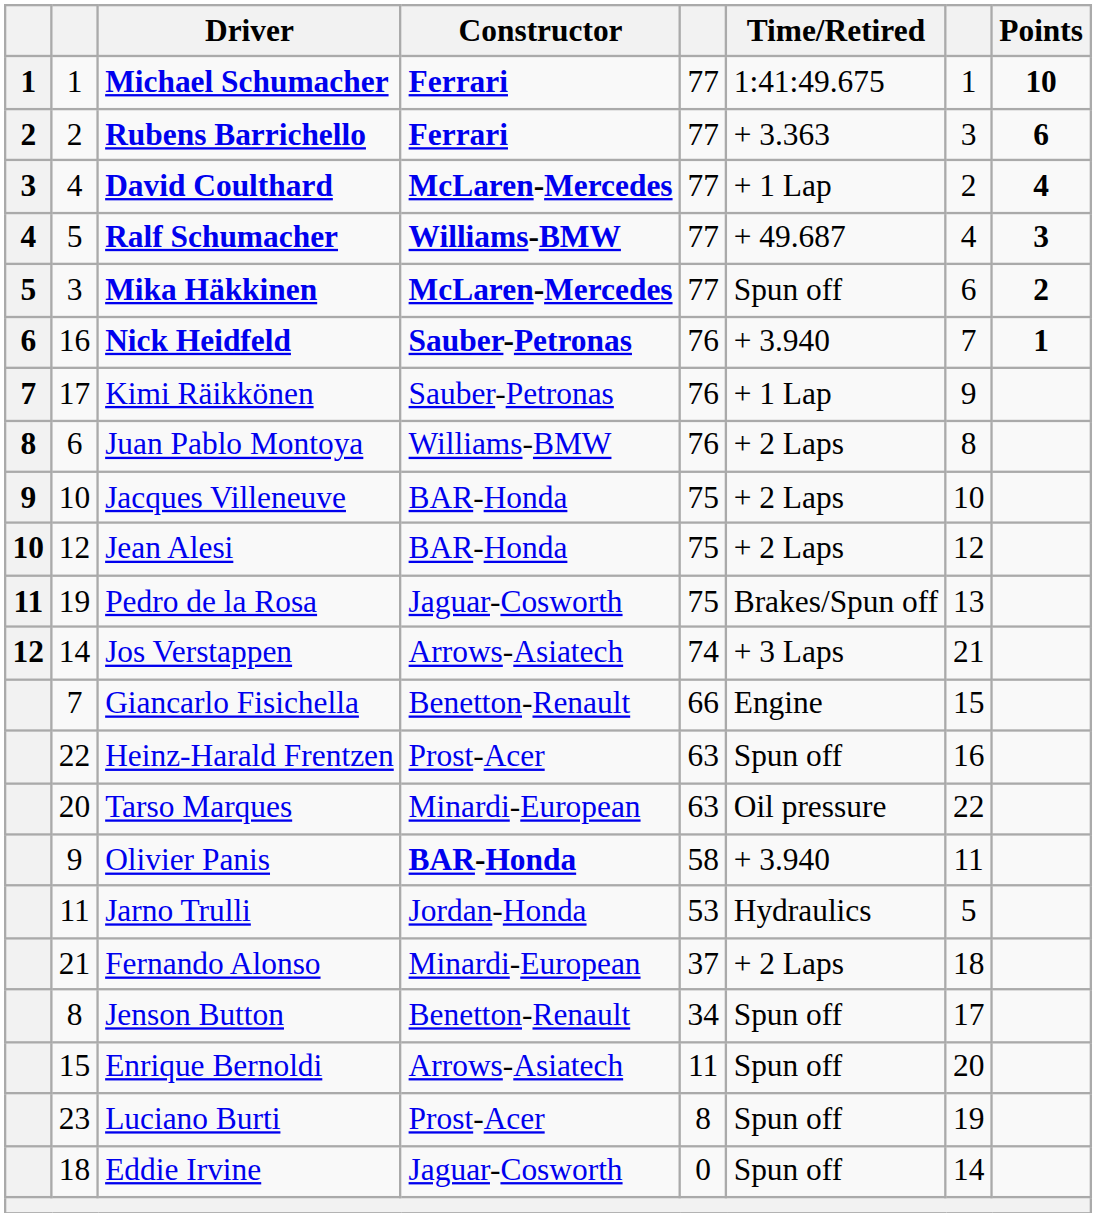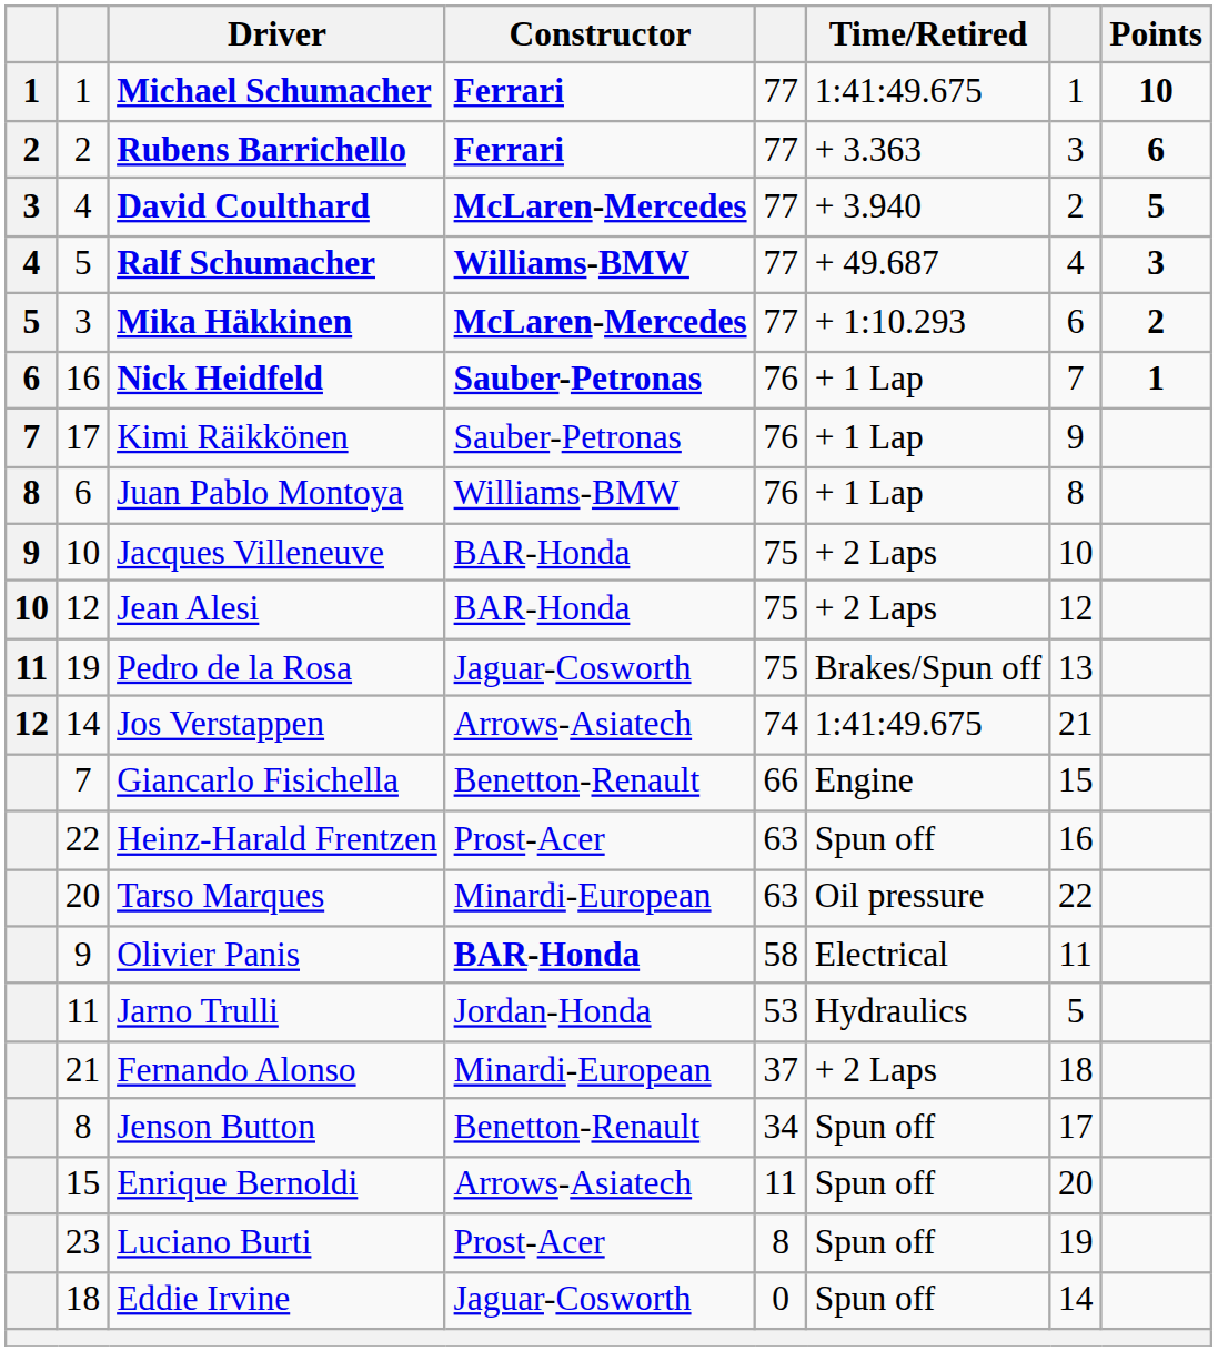 <table class="wikitable sortable" style="font-size: 85%;">
 <tr>
 <th scope="col"></th>
 <th scope="col"></th>
 <th scope="col">Driver</th>
 <th scope="col">Constructor</th>
 <th scope="col" class="unsortable"></th>
 <th scope="col" class="unsortable">Time/Retired</th>
 <th scope="col"></th>
 <th scope="col">Points</th>
 </tr>
 <tr>
 <th scope="row">1</th>
 <td align="center">1</td>
 <td data-sort-value="SCH1"> <strong><a href='#'>Michael Schumacher</a></strong></td>
 <td><strong><a href='#'>Ferrari</a></strong></td>
 <td align="center">77</td>
 <td>1:41:49.675</td>
 <td align="center">1</td>
 <td align="center"><strong>10</strong></td>
 </tr>
 <tr>
 <th scope="row">2</th>
 <td align="center">2</td>
 <td data-sort-value="BAR"> <strong><a href='#'>Rubens Barrichello</a></strong></td>
 <td><strong><a href='#'>Ferrari</a></strong></td>
 <td align="center">77</td>
 <td>+ 3.363</td>
 <td align="center">3</td>
 <td align="center"><strong>6</strong></td>
 </tr>
 <tr>
 <th scope="row">3</th>
 <td align="center">4</td>
 <td data-sort-value="COU"> <strong><a href='#'>David Coulthard</a></strong></td>
 <td><strong><a href='#'>McLaren</a>-<a href='#'>Mercedes</a></strong></td>
 <td align="center">77</td>
-<td>+ 1 Lap</td>
+<td>+ 3.940</td>
 <td align="center">2</td>
-<td align="center"><strong>4</strong></td>
+<td align="center"><strong>5</strong></td>
 </tr>
 <tr>
 <th scope="row">4</th>
 <td align="center">5</td>
 <td data-sort-value="SCH2"> <strong><a href='#'>Ralf Schumacher</a></strong></td>
 <td><strong><a href='#'>Williams</a>-<a href='#'>BMW</a></strong></td>
 <td align="center">77</td>
 <td>+ 49.687</td>
 <td align="center">4</td>
 <td align="center"><strong>3</strong></td>
 </tr>
 <tr>
 <th scope="row">5</th>
 <td align="center">3</td>
 <td data-sort-value="HAK"> <strong><a href='#'>Mika Häkkinen</a></strong></td>
 <td><strong><a href='#'>McLaren</a>-<a href='#'>Mercedes</a></strong></td>
 <td align="center">77</td>
-<td>Spun off</td>
+<td>+ 1:10.293</td>
 <td align="center">6</td>
 <td align="center"><strong>2</strong></td>
 </tr>
 <tr>
 <th scope="row">6</th>
 <td align="center">16</td>
 <td data-sort-value="HEI"> <strong><a href='#'>Nick Heidfeld</a></strong></td>
 <td><strong><a href='#'>Sauber</a>-<a href='#'>Petronas</a></strong></td>
 <td align="center">76</td>
-<td>+ 3.940</td>
+<td>+ 1 Lap</td>
 <td align="center">7</td>
 <td align="center"><strong>1</strong></td>
 </tr>
 <tr>
 <th scope="row">7</th>
 <td align="center">17</td>
 <td data-sort-value="RAI"> <a href='#'>Kimi Räikkönen</a></td>
 <td><a href='#'>Sauber</a>-<a href='#'>Petronas</a></td>
 <td align="center">76</td>
 <td>+ 1 Lap</td>
 <td align="center">9</td>
 <td> </td>
 </tr>
 <tr>
 <th scope="row">8</th>
 <td align="center">6</td>
 <td data-sort-value="MON"> <a href='#'>Juan Pablo Montoya</a></td>
 <td><a href='#'>Williams</a>-<a href='#'>BMW</a></td>
 <td align="center">76</td>
-<td>+ 2 Laps</td>
+<td>+ 1 Lap</td>
 <td align="center">8</td>
 <td> </td>
 </tr>
 <tr>
 <th scope="row">9</th>
 <td align="center">10</td>
 <td data-sort-value="VIL"> <a href='#'>Jacques Villeneuve</a></td>
 <td><a href='#'>BAR</a>-<a href='#'>Honda</a></td>
 <td align="center">75</td>
 <td>+ 2 Laps</td>
 <td align="center">10</td>
 <td> </td>
 </tr>
 <tr>
 <th scope="row">10</th>
 <td align="center">12</td>
 <td data-sort-value="ALE"> <a href='#'>Jean Alesi</a></td>
 <td><a href='#'>BAR</a>-<a href='#'>Honda</a></td>
 <td align="center">75</td>
 <td>+ 2 Laps</td>
 <td align="center">12</td>
 <td> </td>
 </tr>
 <tr>
 <th scope="row">11</th>
 <td align="center">19</td>
 <td data-sort-value="DLR"> <a href='#'>Pedro de la Rosa</a></td>
 <td><a href='#'>Jaguar</a>-<a href='#'>Cosworth</a></td>
 <td align="center">75</td>
 <td>Brakes/Spun off</td>
 <td align="center">13</td>
 <td> </td>
 </tr>
 <tr>
 <th scope="row">12</th>
 <td align="center">14</td>
 <td data-sort-value="VER"> <a href='#'>Jos Verstappen</a></td>
 <td><a href='#'>Arrows</a>-<a href='#'>Asiatech</a></td>
 <td align="center">74</td>
-<td>+ 3 Laps</td>
+<td>1:41:49.675</td>
 <td align="center">21</td>
 <td> </td>
 </tr>
 <tr>
 <th data-sort-value="13" scope="row"></th>
 <td align="center">7</td>
 <td data-sort-value="FIS"> <a href='#'>Giancarlo Fisichella</a></td>
 <td><a href='#'>Benetton</a>-<a href='#'>Renault</a></td>
 <td align="center">66</td>
 <td>Engine</td>
 <td align="center">15</td>
 <td> </td>
 </tr>
 <tr>
 <th data-sort-value="14" scope="row"></th>
 <td align="center">22</td>
 <td data-sort-value="FRE"> <a href='#'>Heinz-Harald Frentzen</a></td>
 <td><a href='#'>Prost</a>-<a href='#'>Acer</a></td>
 <td align="center">63</td>
 <td>Spun off</td>
 <td align="center">16</td>
 <td> </td>
 </tr>
 <tr>
 <th data-sort-value="15" scope="row"></th>
 <td align="center">20</td>
 <td data-sort-value="MAR"> <a href='#'>Tarso Marques</a></td>
 <td><a href='#'>Minardi</a>-<a href='#'>European</a></td>
 <td align="center">63</td>
 <td>Oil pressure</td>
 <td align="center">22</td>
 <td> </td>
 </tr>
 <tr>
 <th data-sort-value="16" scope="row"></th>
 <td align="center">9</td>
 <td data-sort-value="PAN"> <a href='#'>Olivier Panis</a></td>
 <td><strong><a href='#'>BAR</a>-<a href='#'>Honda</a></strong></td>
 <td align="center">58</td>
-<td>+ 3.940</td>
+<td>Electrical</td>
 <td align="center">11</td>
 <td> </td>
 </tr>
 <tr>
 <th data-sort-value="17" scope="row"></th>
 <td align="center">11</td>
 <td data-sort-value="TRU"> <a href='#'>Jarno Trulli</a></td>
 <td><a href='#'>Jordan</a>-<a href='#'>Honda</a></td>
 <td align="center">53</td>
 <td>Hydraulics</td>
 <td align="center">5</td>
 <td> </td>
 </tr>
 <tr>
 <th data-sort-value="18" scope="row"></th>
 <td align="center">21</td>
 <td data-sort-value="ALO"> <a href='#'>Fernando Alonso</a></td>
 <td><a href='#'>Minardi</a>-<a href='#'>European</a></td>
 <td align="center">37</td>
 <td>+ 2 Laps</td>
 <td align="center">18</td>
 <td> </td>
 </tr>
 <tr>
 <th data-sort-value="19" scope="row"></th>
 <td align="center">8</td>
 <td data-sort-value="BUT"> <a href='#'>Jenson Button</a></td>
 <td><a href='#'>Benetton</a>-<a href='#'>Renault</a></td>
 <td align="center">34</td>
 <td>Spun off</td>
 <td align="center">17</td>
 <td> </td>
 </tr>
 <tr>
 <th data-sort-value="20" scope="row"></th>
 <td align="center">15</td>
 <td data-sort-value="BER"> <a href='#'>Enrique Bernoldi</a></td>
 <td><a href='#'>Arrows</a>-<a href='#'>Asiatech</a></td>
 <td align="center">11</td>
 <td>Spun off</td>
 <td align="center">20</td>
 <td> </td>
 </tr>
 <tr>
 <th data-sort-value="21" scope="row"></th>
 <td align="center">23</td>
 <td data-sort-value="BUR"> <a href='#'>Luciano Burti</a></td>
 <td><a href='#'>Prost</a>-<a href='#'>Acer</a></td>
 <td align="center">8</td>
 <td>Spun off</td>
 <td align="center">19</td>
 <td> </td>
 </tr>
 <tr>
 <th data-sort-value="22" scope="row"></th>
 <td align="center">18</td>
 <td data-sort-value="IRV"> <a href='#'>Eddie Irvine</a></td>
 <td><a href='#'>Jaguar</a>-<a href='#'>Cosworth</a></td>
 <td align="center">0</td>
 <td>Spun off</td>
 <td align="center">14</td>
 <td> </td>
 </tr>
 <tr class="sortbottom">
 <th colspan="8"></th>
 </tr>
 </table>
